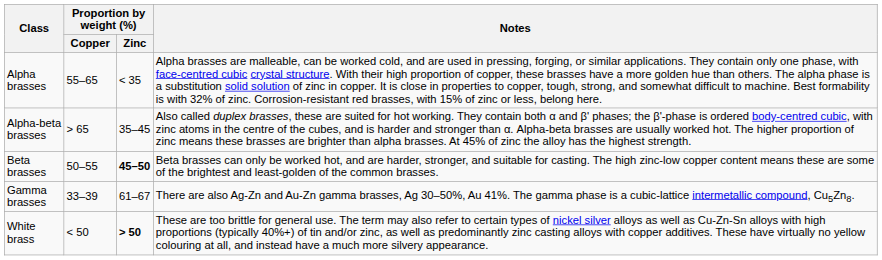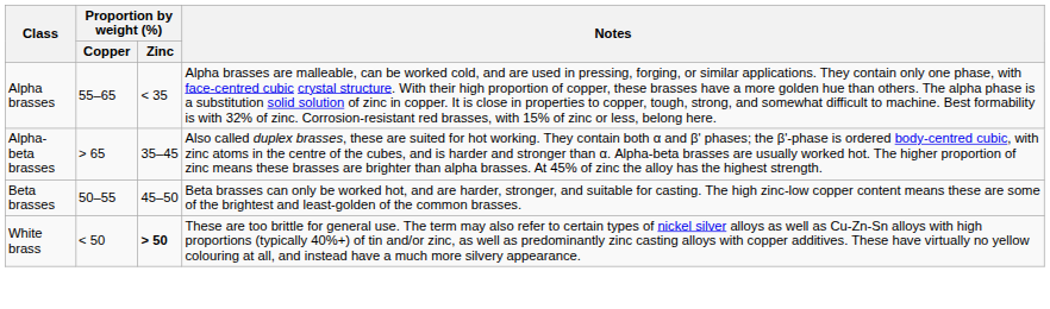 <table class="wikitable">
 <tr>
 <th rowspan=2>Class</th>
 <th colspan=2>Proportion by weight (%)</th>
 <th rowspan=2 class="unsortable">Notes</th>
 </tr>
 <tr>
 <th>Copper</th>
 <th>Zinc</th>
 </tr>
 <tr>
 <td>Alpha brasses</td>
 <td>55–65</td>
 <td>< 35</td>
 <td>Alpha brasses are malleable, can be worked cold, and are used in pressing, forging, or similar applications. They contain only one phase, with <a href='#'>face-centred cubic</a> <a href='#'>crystal structure</a>. With their high proportion of copper, these brasses have a more golden hue than others. The alpha phase is a substitution <a href='#'>solid solution</a> of zinc in copper. It is close in properties to copper, tough, strong, and somewhat difficult to machine. Best formability is with 32% of zinc. Corrosion-resistant red brasses, with 15% of zinc or less, belong here.</td>
 </tr>
 <tr>
 <td>Alpha-beta brasses</td>
 <td>> 65</td>
 <td>35–45</td>
 <td>Also called <em>duplex brasses</em>, these are suited for hot working. They contain both α and β' phases; the β'-phase is ordered <a href='#'>body-centred cubic</a>, with zinc atoms in the centre of the cubes, and is harder and stronger than α. Alpha-beta brasses are usually worked hot. The higher proportion of zinc means these brasses are brighter than alpha brasses. At 45% of zinc the alloy has the highest strength.</td>
 </tr>
 <tr>
 <td>Beta brasses</td>
 <td>50–55</td>
-<td><strong>45–50</strong></td>
+<td>45–50</td>
 <td>Beta brasses can only be worked hot, and are harder, stronger, and suitable for casting. The high zinc-low copper content means these are some of the brightest and least-golden of the common brasses.</td>
-</tr>
-<tr>
-<td>Gamma brasses</td>
-<td>33–39</td>
-<td>61–67</td>
-<td>There are also Ag-Zn and Au-Zn gamma brasses, Ag 30–50%, Au 41%. The gamma phase is a cubic-lattice <a href='#'>intermetallic compound</a>, Cu<sub>5</sub>Zn<sub>8</sub>.</td>
 </tr>
 <tr>
 <td>White brass</td>
 <td>< 50</td>
 <td><strong>> 50</strong></td>
 <td>These are too brittle for general use. The term may also refer to certain types of <a href='#'>nickel silver</a> alloys as well as Cu-Zn-Sn alloys with high proportions (typically 40%+) of tin and/or zinc, as well as predominantly zinc casting alloys with copper additives. These have virtually no yellow colouring at all, and instead have a much more silvery appearance.</td>
 </tr>
 </table>
